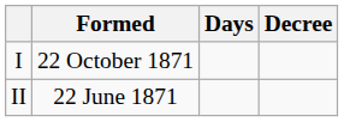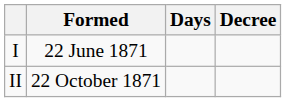 <table class="wikitable" style="text-align:center;">
 <tr>
 <th></th>
 <th>Formed</th>
 <th>Days</th>
 <th>Decree</th>
 </tr>
 <tr>
 <td>I</td>
-<td>22 October 1871</td>
+<td>22 June 1871</td>
 <td></td>
 <td></td>
 </tr>
 <tr>
 <td>II</td>
-<td>22 June 1871</td>
+<td>22 October 1871</td>
 <td></td>
 <td></td>
 </tr>
 </table>
